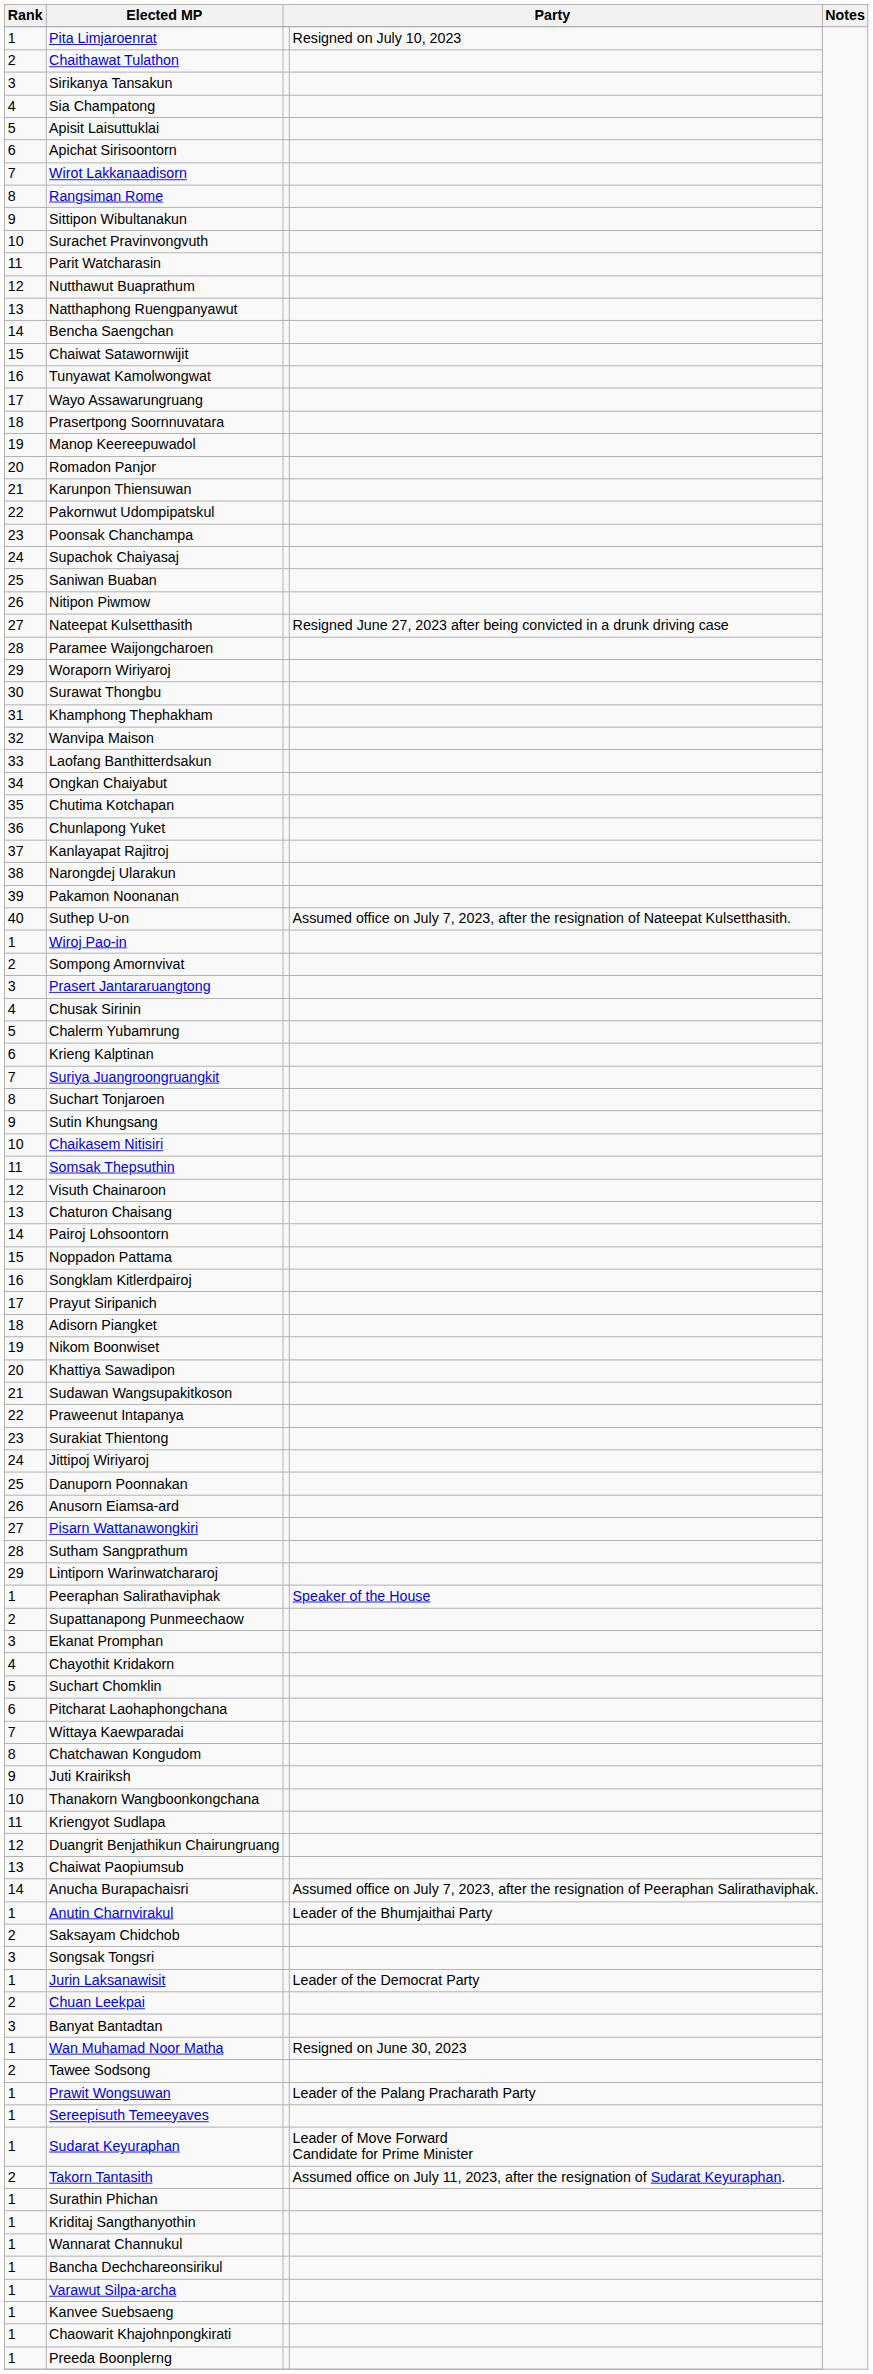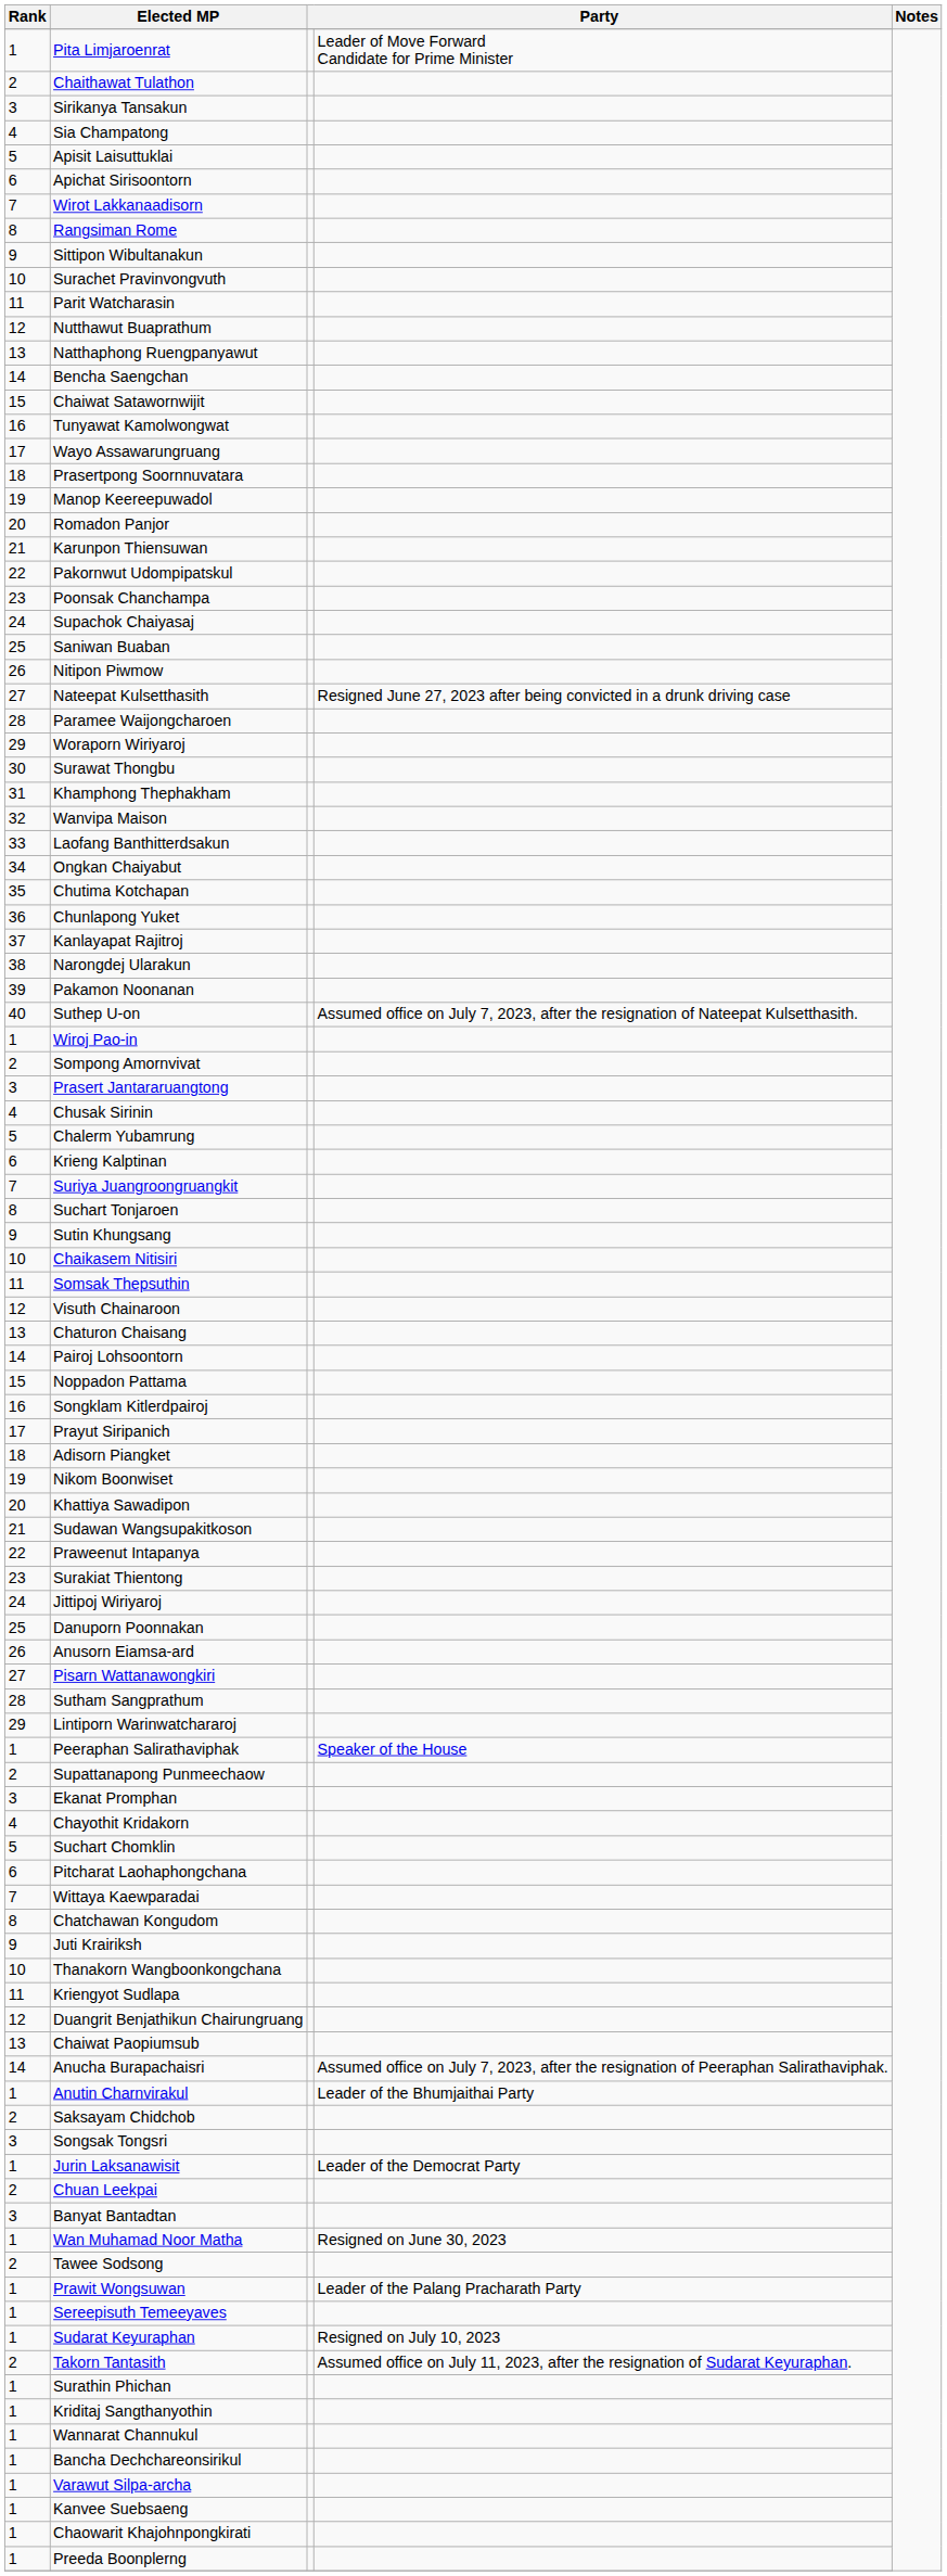 <table class="wikitable sortable">
 <tr>
 <th>Rank</th>
 <th>Elected MP</th>
 <th colspan=2>Party</th>
 <th>Notes</th>
 </tr>
 <tr>
 </tr>
 <tr>
 <td>1</td>
 <td><a href='#'>Pita Limjaroenrat</a></td>
 <td></td>
-<td>Resigned on July 10, 2023</td>
+<td>Leader of Move Forward<br>Candidate for Prime Minister</td>
 </tr>
 <tr>
 <td>2</td>
 <td><a href='#'>Chaithawat Tulathon</a></td>
 <td></td>
 <td></td>
 </tr>
 <tr>
 <td>3</td>
 <td>Sirikanya Tansakun</td>
 <td></td>
 <td></td>
 </tr>
 <tr>
 <td>4</td>
 <td>Sia Champatong</td>
 <td></td>
 <td></td>
 </tr>
 <tr>
 <td>5</td>
 <td>Apisit Laisuttuklai</td>
 <td></td>
 <td></td>
 </tr>
 <tr>
 <td>6</td>
 <td>Apichat Sirisoontorn</td>
 <td></td>
 <td></td>
 </tr>
 <tr>
 <td>7</td>
 <td><a href='#'>Wirot Lakkanaadisorn</a></td>
 <td></td>
 <td></td>
 </tr>
 <tr>
 <td>8</td>
 <td><a href='#'>Rangsiman Rome</a></td>
 <td></td>
 <td></td>
 </tr>
 <tr>
 <td>9</td>
 <td>Sittipon Wibultanakun</td>
 <td></td>
 <td></td>
 </tr>
 <tr>
 <td>10</td>
 <td>Surachet Pravinvongvuth</td>
 <td></td>
 <td></td>
 </tr>
 <tr>
 <td>11</td>
 <td>Parit Watcharasin</td>
 <td></td>
 <td></td>
 </tr>
 <tr>
 <td>12</td>
 <td>Nutthawut Buaprathum</td>
 <td></td>
 <td></td>
 </tr>
 <tr>
 <td>13</td>
 <td>Natthaphong Ruengpanyawut</td>
 <td></td>
 <td></td>
 </tr>
 <tr>
 <td>14</td>
 <td>Bencha Saengchan</td>
 <td></td>
 <td></td>
 </tr>
 <tr>
 <td>15</td>
 <td>Chaiwat Satawornwijit</td>
 <td></td>
 <td></td>
 </tr>
 <tr>
 <td>16</td>
 <td>Tunyawat Kamolwongwat</td>
 <td></td>
 <td></td>
 </tr>
 <tr>
 <td>17</td>
 <td>Wayo Assawarungruang</td>
 <td></td>
 <td></td>
 </tr>
 <tr>
 <td>18</td>
 <td>Prasertpong Soornnuvatara</td>
 <td></td>
 <td></td>
 </tr>
 <tr>
 <td>19</td>
 <td>Manop Keereepuwadol</td>
 <td></td>
 <td></td>
 </tr>
 <tr>
 <td>20</td>
 <td>Romadon Panjor</td>
 <td></td>
 <td></td>
 </tr>
 <tr>
 <td>21</td>
 <td>Karunpon Thiensuwan</td>
 <td></td>
 <td></td>
 </tr>
 <tr>
 <td>22</td>
 <td>Pakornwut Udompipatskul</td>
 <td></td>
 <td></td>
 </tr>
 <tr>
 <td>23</td>
 <td>Poonsak Chanchampa</td>
 <td></td>
 <td></td>
 </tr>
 <tr>
 <td>24</td>
 <td>Supachok Chaiyasaj</td>
 <td></td>
 <td></td>
 </tr>
 <tr>
 <td>25</td>
 <td>Saniwan Buaban</td>
 <td></td>
 <td></td>
 </tr>
 <tr>
 <td>26</td>
 <td>Nitipon Piwmow</td>
 <td></td>
 <td></td>
 </tr>
 <tr>
 <td>27</td>
 <td>Nateepat Kulsetthasith</td>
 <td></td>
 <td>Resigned June 27, 2023 after being convicted in a drunk driving case</td>
 </tr>
 <tr>
 <td>28</td>
 <td>Paramee Waijongcharoen</td>
 <td></td>
 <td></td>
 </tr>
 <tr>
 <td>29</td>
 <td>Woraporn Wiriyaroj</td>
 <td></td>
 <td></td>
 </tr>
 <tr>
 <td>30</td>
 <td>Surawat Thongbu</td>
 <td></td>
 <td></td>
 </tr>
 <tr>
 <td>31</td>
 <td>Khamphong Thephakham</td>
 <td></td>
 <td></td>
 </tr>
 <tr>
 <td>32</td>
 <td>Wanvipa Maison</td>
 <td></td>
 <td></td>
 </tr>
 <tr>
 <td>33</td>
 <td>Laofang Banthitterdsakun</td>
 <td></td>
 <td></td>
 </tr>
 <tr>
 <td>34</td>
 <td>Ongkan Chaiyabut</td>
 <td></td>
 <td></td>
 </tr>
 <tr>
 <td>35</td>
 <td>Chutima Kotchapan</td>
 <td></td>
 <td></td>
 </tr>
 <tr>
 <td>36</td>
 <td>Chunlapong Yuket</td>
 <td></td>
 <td></td>
 </tr>
 <tr>
 <td>37</td>
 <td>Kanlayapat Rajitroj</td>
 <td></td>
 <td></td>
 </tr>
 <tr>
 <td>38</td>
 <td>Narongdej Ularakun</td>
 <td></td>
 <td></td>
 </tr>
 <tr>
 <td>39</td>
 <td>Pakamon Noonanan</td>
 <td></td>
 <td></td>
 </tr>
 <tr>
 <td>40</td>
 <td>Suthep U-on</td>
 <td></td>
 <td>Assumed office on July 7, 2023, after the resignation of Nateepat Kulsetthasith.</td>
 </tr>
 <tr>
 <td>1</td>
 <td><a href='#'>Wiroj Pao-in</a></td>
 <td></td>
 <td></td>
 </tr>
 <tr>
 <td>2</td>
 <td>Sompong Amornvivat</td>
 <td></td>
 <td></td>
 </tr>
 <tr>
 <td>3</td>
 <td><a href='#'>Prasert Jantararuangtong</a></td>
 <td></td>
 <td></td>
 </tr>
 <tr>
 <td>4</td>
 <td>Chusak Sirinin</td>
 <td></td>
 <td></td>
 </tr>
 <tr>
 <td>5</td>
 <td>Chalerm Yubamrung</td>
 <td></td>
 <td></td>
 </tr>
 <tr>
 <td>6</td>
 <td>Krieng Kalptinan</td>
 <td></td>
 <td></td>
 </tr>
 <tr>
 <td>7</td>
 <td><a href='#'>Suriya Juangroongruangkit</a></td>
 <td></td>
 <td></td>
 </tr>
 <tr>
 <td>8</td>
 <td>Suchart Tonjaroen</td>
 <td></td>
 <td></td>
 </tr>
 <tr>
 <td>9</td>
 <td>Sutin Khungsang</td>
 <td></td>
 <td></td>
 </tr>
 <tr>
 <td>10</td>
 <td><a href='#'>Chaikasem Nitisiri</a></td>
 <td></td>
 <td></td>
 </tr>
 <tr>
 <td>11</td>
 <td><a href='#'>Somsak Thepsuthin</a></td>
 <td></td>
 <td></td>
 </tr>
 <tr>
 <td>12</td>
 <td>Visuth Chainaroon</td>
 <td></td>
 <td></td>
 </tr>
 <tr>
 <td>13</td>
 <td>Chaturon Chaisang</td>
 <td></td>
 <td></td>
 </tr>
 <tr>
 <td>14</td>
 <td>Pairoj Lohsoontorn</td>
 <td></td>
 <td></td>
 </tr>
 <tr>
 <td>15</td>
 <td>Noppadon Pattama</td>
 <td></td>
 <td></td>
 </tr>
 <tr>
 <td>16</td>
 <td>Songklam Kitlerdpairoj</td>
 <td></td>
 <td></td>
 </tr>
 <tr>
 <td>17</td>
 <td>Prayut Siripanich</td>
 <td></td>
 <td></td>
 </tr>
 <tr>
 <td>18</td>
 <td>Adisorn Piangket</td>
 <td></td>
 <td></td>
 </tr>
 <tr>
 <td>19</td>
 <td>Nikom Boonwiset</td>
 <td></td>
 <td></td>
 </tr>
 <tr>
 <td>20</td>
 <td>Khattiya Sawadipon</td>
 <td></td>
 <td></td>
 </tr>
 <tr>
 <td>21</td>
 <td>Sudawan Wangsupakitkoson</td>
 <td></td>
 <td></td>
 </tr>
 <tr>
 <td>22</td>
 <td>Praweenut Intapanya</td>
 <td></td>
 <td></td>
 </tr>
 <tr>
 <td>23</td>
 <td>Surakiat Thientong</td>
 <td></td>
 <td></td>
 </tr>
 <tr>
 <td>24</td>
 <td>Jittipoj Wiriyaroj</td>
 <td></td>
 <td></td>
 </tr>
 <tr>
 <td>25</td>
 <td>Danuporn Poonnakan</td>
 <td></td>
 <td></td>
 </tr>
 <tr>
 <td>26</td>
 <td>Anusorn Eiamsa-ard</td>
 <td></td>
 <td></td>
 </tr>
 <tr>
 <td>27</td>
 <td><a href='#'>Pisarn Wattanawongkiri</a></td>
 <td></td>
 <td></td>
 </tr>
 <tr>
 <td>28</td>
 <td>Sutham Sangprathum</td>
 <td></td>
 <td></td>
 </tr>
 <tr>
 <td>29</td>
 <td>Lintiporn Warinwatchararoj</td>
 <td></td>
 <td></td>
 </tr>
 <tr>
 <td>1</td>
 <td>Peeraphan Salirathaviphak</td>
 <td></td>
 <td><a href='#'>Speaker of the House</a></td>
 </tr>
 <tr>
 <td>2</td>
 <td>Supattanapong Punmeechaow</td>
 <td></td>
 <td></td>
 </tr>
 <tr>
 <td>3</td>
 <td>Ekanat Promphan</td>
 <td></td>
 <td></td>
 </tr>
 <tr>
 <td>4</td>
 <td>Chayothit Kridakorn</td>
 <td></td>
 <td></td>
 </tr>
 <tr>
 <td>5</td>
 <td>Suchart Chomklin</td>
 <td></td>
 <td></td>
 </tr>
 <tr>
 <td>6</td>
 <td>Pitcharat Laohaphongchana</td>
 <td></td>
 <td></td>
 </tr>
 <tr>
 <td>7</td>
 <td>Wittaya Kaewparadai</td>
 <td></td>
 <td></td>
 </tr>
 <tr>
 <td>8</td>
 <td>Chatchawan Kongudom</td>
 <td></td>
 <td></td>
 </tr>
 <tr>
 <td>9</td>
 <td>Juti Krairiksh</td>
 <td></td>
 <td></td>
 </tr>
 <tr>
 <td>10</td>
 <td>Thanakorn Wangboonkongchana</td>
 <td></td>
 <td></td>
 </tr>
 <tr>
 <td>11</td>
 <td>Kriengyot Sudlapa</td>
 <td></td>
 <td></td>
 </tr>
 <tr>
 <td>12</td>
 <td>Duangrit Benjathikun Chairungruang</td>
 <td></td>
 <td></td>
 </tr>
 <tr>
 <td>13</td>
 <td>Chaiwat Paopiumsub</td>
 <td></td>
 <td></td>
 </tr>
 <tr>
 <td>14</td>
 <td>Anucha Burapachaisri</td>
 <td></td>
 <td>Assumed office on July 7, 2023, after the resignation of Peeraphan Salirathaviphak.</td>
 </tr>
 <tr>
 <td>1</td>
 <td><a href='#'>Anutin Charnvirakul</a></td>
 <td></td>
 <td>Leader of the Bhumjaithai Party</td>
 </tr>
 <tr>
 <td>2</td>
 <td>Saksayam Chidchob</td>
 <td></td>
 <td></td>
 </tr>
 <tr>
 <td>3</td>
 <td>Songsak Tongsri</td>
 <td></td>
 <td></td>
 </tr>
 <tr>
 <td>1</td>
 <td><a href='#'>Jurin Laksanawisit</a></td>
 <td></td>
 <td>Leader of the Democrat Party</td>
 </tr>
 <tr>
 <td>2</td>
 <td><a href='#'>Chuan Leekpai</a></td>
 <td></td>
 <td></td>
 </tr>
 <tr>
 <td>3</td>
 <td>Banyat Bantadtan</td>
 <td></td>
 <td></td>
 </tr>
 <tr>
 <td>1</td>
 <td><a href='#'>Wan Muhamad Noor Matha</a></td>
 <td></td>
 <td>Resigned on June 30, 2023</td>
 </tr>
 <tr>
 <td>2</td>
 <td>Tawee Sodsong</td>
 <td></td>
 <td></td>
 </tr>
 <tr>
 <td>1</td>
 <td><a href='#'>Prawit Wongsuwan</a></td>
 <td></td>
 <td>Leader of the Palang Pracharath Party</td>
 </tr>
 <tr>
 <td>1</td>
 <td><a href='#'>Sereepisuth Temeeyaves</a></td>
 <td></td>
 <td></td>
 </tr>
 <tr>
 <td>1</td>
 <td><a href='#'>Sudarat Keyuraphan</a></td>
 <td></td>
-<td>Leader of Move Forward<br>Candidate for Prime Minister</td>
+<td>Resigned on July 10, 2023</td>
 </tr>
 <tr>
 <td>2</td>
 <td><a href='#'>Takorn Tantasith</a></td>
 <td></td>
 <td>Assumed office on July 11, 2023, after the resignation of <a href='#'>Sudarat Keyuraphan</a>.</td>
 </tr>
 <tr>
 <td>1</td>
 <td>Surathin Phichan</td>
 <td></td>
 <td></td>
 </tr>
 <tr>
 <td>1</td>
 <td>Kriditaj Sangthanyothin</td>
 <td></td>
 <td></td>
 </tr>
 <tr>
 <td>1</td>
 <td>Wannarat Channukul</td>
 <td></td>
 <td></td>
 </tr>
 <tr>
 <td>1</td>
 <td>Bancha Dechchareonsirikul</td>
 <td></td>
 <td></td>
 </tr>
 <tr>
 <td>1</td>
 <td><a href='#'>Varawut Silpa-archa</a></td>
 <td></td>
 <td></td>
 </tr>
 <tr>
 <td>1</td>
 <td>Kanvee Suebsaeng</td>
 <td></td>
 <td></td>
 </tr>
 <tr>
 <td>1</td>
 <td>Chaowarit Khajohnpongkirati</td>
 <td></td>
 <td></td>
 </tr>
 <tr>
 <td>1</td>
 <td>Preeda Boonplerng</td>
 <td></td>
 <td></td>
 </tr>
 <tr>
 </tr>
 </table>
